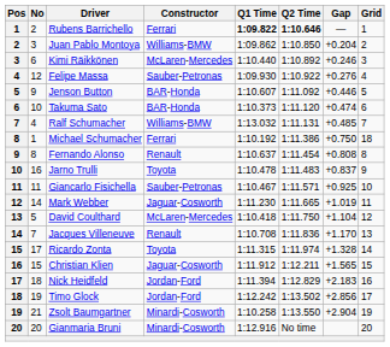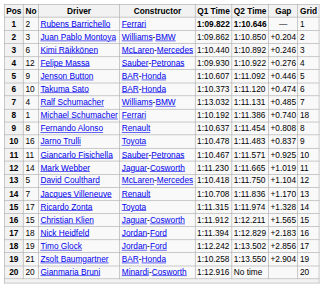 <table class="wikitable sortable" style="font-size: 85%;">
 <tr>
 <th>Pos</th>
 <th>No</th>
 <th>Driver</th>
 <th>Constructor</th>
 <th>Q1 Time</th>
 <th>Q2 Time</th>
 <th>Gap</th>
 <th>Grid</th>
 </tr>
 <tr>
 <th>1</th>
 <td>2</td>
 <td> <a href='#'>Rubens Barrichello</a></td>
 <td><a href='#'>Ferrari</a></td>
 <td><strong>1:09.822</strong></td>
 <td><strong>1:10.646</strong></td>
 <td align="center">—</td>
 <td>1</td>
 </tr>
 <tr>
 <th>2</th>
 <td>3</td>
 <td> <a href='#'>Juan Pablo Montoya</a></td>
 <td><a href='#'>Williams</a>-<a href='#'>BMW</a></td>
 <td>1:09.862</td>
 <td>1:10.850</td>
 <td>+0.204</td>
 <td>2</td>
 </tr>
 <tr>
 <th>3</th>
 <td>6</td>
 <td> <a href='#'>Kimi Räikkönen</a></td>
 <td><a href='#'>McLaren</a>-<a href='#'>Mercedes</a></td>
 <td>1:10.440</td>
 <td>1:10.892</td>
 <td>+0.246</td>
 <td>3</td>
 </tr>
 <tr>
 <th>4</th>
 <td>12</td>
 <td> <a href='#'>Felipe Massa</a></td>
 <td><a href='#'>Sauber</a>-<a href='#'>Petronas</a></td>
 <td>1:09.930</td>
 <td>1:10.922</td>
 <td>+0.276</td>
 <td>4</td>
 </tr>
 <tr>
 <th>5</th>
 <td>9</td>
 <td> <a href='#'>Jenson Button</a></td>
 <td><a href='#'>BAR</a>-<a href='#'>Honda</a></td>
 <td>1:10.607</td>
 <td>1:11.092</td>
 <td>+0.446</td>
 <td>5</td>
 </tr>
 <tr>
 <th>6</th>
 <td>10</td>
 <td> <a href='#'>Takuma Sato</a></td>
 <td><a href='#'>BAR</a>-<a href='#'>Honda</a></td>
 <td>1:10.373</td>
 <td>1:11.120</td>
 <td>+0.474</td>
 <td>6</td>
 </tr>
 <tr>
 <th>7</th>
 <td>4</td>
 <td> <a href='#'>Ralf Schumacher</a></td>
 <td><a href='#'>Williams</a>-<a href='#'>BMW</a></td>
 <td>1:13.032</td>
 <td>1:11.131</td>
 <td>+0.485</td>
 <td>7</td>
 </tr>
 <tr>
 <th>8</th>
 <td>1</td>
 <td> <a href='#'>Michael Schumacher</a></td>
 <td><a href='#'>Ferrari</a></td>
 <td>1:10.192</td>
 <td>1:11.386</td>
-<td>+0.750</td>
+<td>+0.740</td>
 <td>18</td>
 </tr>
 <tr>
 <th>9</th>
 <td>8</td>
 <td> <a href='#'>Fernando Alonso</a></td>
 <td><a href='#'>Renault</a></td>
 <td>1:10.637</td>
 <td>1:11.454</td>
 <td>+0.808</td>
 <td>8</td>
 </tr>
 <tr>
 <th>10</th>
 <td>16</td>
 <td> <a href='#'>Jarno Trulli</a></td>
 <td><a href='#'>Toyota</a></td>
 <td>1:10.478</td>
 <td>1:11.483</td>
 <td>+0.837</td>
 <td>9</td>
 </tr>
 <tr>
 <th>11</th>
 <td>11</td>
 <td> <a href='#'>Giancarlo Fisichella</a></td>
 <td><a href='#'>Sauber</a>-<a href='#'>Petronas</a></td>
 <td>1:10.467</td>
 <td>1:11.571</td>
 <td>+0.925</td>
 <td>10</td>
 </tr>
 <tr>
 <th>12</th>
 <td>14</td>
 <td> <a href='#'>Mark Webber</a></td>
 <td><a href='#'>Jaguar</a>-<a href='#'>Cosworth</a></td>
 <td>1:11.230</td>
 <td>1:11.665</td>
 <td>+1.019</td>
 <td>11</td>
 </tr>
 <tr>
 <th>13</th>
 <td>5</td>
 <td> <a href='#'>David Coulthard</a></td>
 <td><a href='#'>McLaren</a>-<a href='#'>Mercedes</a></td>
 <td>1:10.418</td>
 <td>1:11.750</td>
 <td>+1.104</td>
 <td>12</td>
 </tr>
 <tr>
 <th>14</th>
 <td>7</td>
 <td> <a href='#'>Jacques Villeneuve</a></td>
 <td><a href='#'>Renault</a></td>
 <td>1:10.708</td>
 <td>1:11.836</td>
 <td>+1.170</td>
 <td>13</td>
 </tr>
 <tr>
 <th>15</th>
 <td>17</td>
 <td> <a href='#'>Ricardo Zonta</a></td>
 <td><a href='#'>Toyota</a></td>
 <td>1:11.315</td>
 <td>1:11.974</td>
 <td>+1.328</td>
 <td>14</td>
 </tr>
 <tr>
 <th>16</th>
 <td>15</td>
 <td> <a href='#'>Christian Klien</a></td>
 <td><a href='#'>Jaguar</a>-<a href='#'>Cosworth</a></td>
 <td>1:11.912</td>
 <td>1:12.211</td>
 <td>+1.565</td>
 <td>15</td>
 </tr>
 <tr>
 <th>17</th>
 <td>18</td>
 <td> <a href='#'>Nick Heidfeld</a></td>
 <td><a href='#'>Jordan</a>-<a href='#'>Ford</a></td>
 <td>1:11.394</td>
 <td>1:12.829</td>
 <td>+2.183</td>
 <td>16</td>
 </tr>
 <tr>
 <th>18</th>
 <td>19</td>
 <td> <a href='#'>Timo Glock</a></td>
 <td><a href='#'>Jordan</a>-<a href='#'>Ford</a></td>
 <td>1:12.242</td>
 <td>1:13.502</td>
 <td>+2.856</td>
 <td>17</td>
 </tr>
 <tr>
 <th>19</th>
 <td>21</td>
 <td> <a href='#'>Zsolt Baumgartner</a></td>
-<td><a href='#'>Minardi</a>-<a href='#'>Cosworth</a></td>
+<td><a href='#'>BAR</a>-<a href='#'>Honda</a></td>
 <td>1:10.258</td>
 <td>1:13.550</td>
 <td>+2.904</td>
 <td>19</td>
 </tr>
 <tr>
 <th>20</th>
 <td>20</td>
 <td> <a href='#'>Gianmaria Bruni</a></td>
 <td><a href='#'>Minardi</a>-<a href='#'>Cosworth</a></td>
 <td>1:12.916</td>
 <td>No time</td>
 <td></td>
 <td>20</td>
 </tr>
 <tr>
 <th colspan="8"></th>
 </tr>
 </table>
